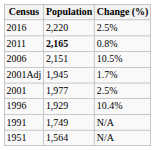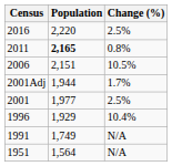 <table class="wikitable">
 <tr>
 <th>Census</th>
 <th>Population</th>
 <th>Change (%)</th>
 </tr>
 <tr>
 <td>2016</td>
 <td>2,220</td>
 <td>2.5%</td>
 </tr>
 <tr>
 <td>2011</td>
 <td><strong>2,165</strong></td>
 <td>0.8%</td>
 </tr>
 <tr>
 <td>2006</td>
 <td>2,151</td>
 <td>10.5%</td>
 </tr>
 <tr>
 <td>2001Adj</td>
-<td>1,945</td>
+<td>1,944</td>
 <td>1.7%</td>
 </tr>
 <tr>
 <td>2001</td>
 <td>1,977</td>
 <td>2.5%</td>
 </tr>
 <tr>
 <td>1996</td>
 <td>1,929</td>
 <td>10.4%</td>
 </tr>
 <tr>
 <td>1991</td>
 <td>1,749</td>
 <td>N/A</td>
 </tr>
 <tr>
 <td>1951</td>
 <td>1,564</td>
 <td>N/A</td>
 </tr>
 </table>
